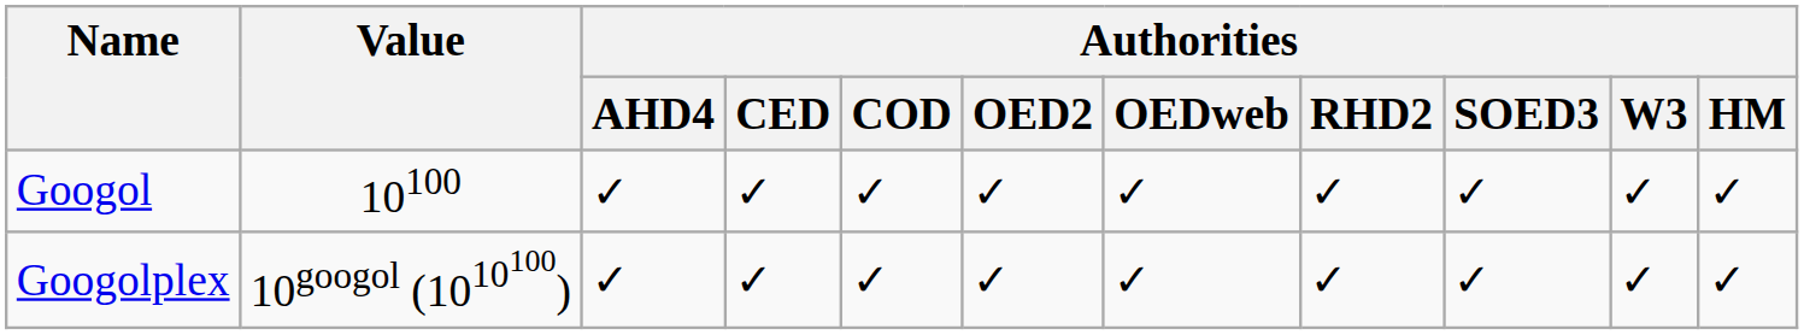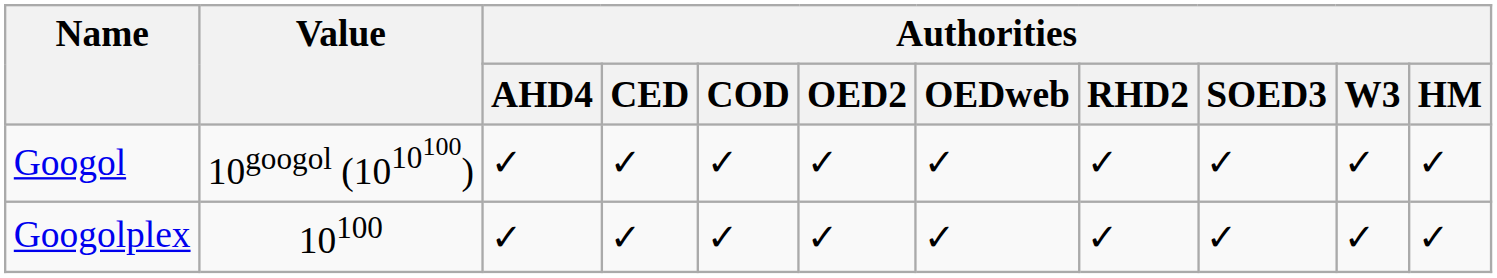 <table class="wikitable">
 <tr>
 <th rowspan="2" valign="top">Name</th>
 <th rowspan="2" valign="top">Value</th>
 <th colspan="9">Authorities</th>
 </tr>
 <tr>
 <th>AHD4</th>
 <th>CED</th>
 <th>COD</th>
 <th>OED2</th>
 <th>OEDweb</th>
 <th>RHD2</th>
 <th>SOED3</th>
 <th>W3</th>
 <th>HM</th>
 </tr>
 <tr>
 <td><a href='#'>Googol</a></td>
-<td style="text-align:center">10<sup>100</sup></td>
+<td>10<sup>googol</sup> (10<sup>10<sup>100</sup></sup>)</td>
 <td>✓</td>
 <td>✓</td>
 <td>✓</td>
 <td>✓</td>
 <td>✓</td>
 <td>✓</td>
 <td>✓</td>
 <td>✓</td>
 <td>✓</td>
 </tr>
 <tr>
 <td><a href='#'>Googolplex</a></td>
-<td>10<sup>googol</sup> (10<sup>10<sup>100</sup></sup>)</td>
+<td style="text-align:center">10<sup>100</sup></td>
 <td>✓</td>
 <td>✓</td>
 <td>✓</td>
 <td>✓</td>
 <td>✓</td>
 <td>✓</td>
 <td>✓</td>
 <td>✓</td>
 <td>✓</td>
 </tr>
 </table>
